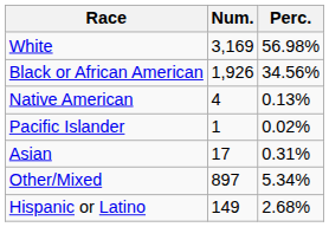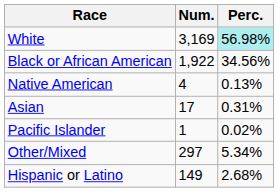 <table class="wikitable">
 <tr>
 <th>Race</th>
 <th>Num.</th>
 <th>Perc.</th>
 </tr>
 <tr>
 <td><a href='#'>White</a></td>
 <td>3,169</td>
-<td>56.98%</td>
+<td style="background: paleturquoise;">56.98%</td>
 </tr>
 <tr>
 <td><a href='#'>Black or African American</a></td>
-<td>1,926</td>
+<td>1,922</td>
 <td>34.56%</td>
 </tr>
 <tr>
 <td><a href='#'>Native American</a></td>
 <td>4</td>
 <td>0.13%</td>
 </tr>
 <tr>
+<td><a href='#'>Asian</a></td>
+<td>17</td>
+<td>0.31%</td>
+</tr>
+<tr>
 <td><a href='#'>Pacific Islander</a></td>
 <td>1</td>
 <td>0.02%</td>
 </tr>
 <tr>
-<td><a href='#'>Asian</a></td>
-<td>17</td>
-<td>0.31%</td>
-</tr>
-<tr>
 <td><a href='#'>Other/Mixed</a></td>
-<td>897</td>
+<td>297</td>
 <td>5.34%</td>
 </tr>
 <tr>
 <td><a href='#'>Hispanic</a> or <a href='#'>Latino</a></td>
 <td>149</td>
 <td>2.68%</td>
 </tr>
 </table>
